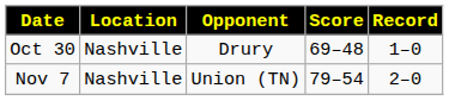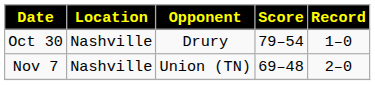 <table class="wikitable" style="text-align:center">
 <tr>
 <th style="background:black;color:yellow;">Date</th>
 <th style="background:black;color:yellow;">Location</th>
 <th style="background:black;color:yellow;">Opponent</th>
 <th style="background:black;color:yellow;">Score</th>
 <th style="background:black;color:yellow;">Record</th>
 </tr>
 <tr>
 <td>Oct 30</td>
 <td>Nashville</td>
 <td>Drury</td>
-<td>69–48</td>
+<td>79–54</td>
 <td>1–0</td>
 </tr>
 <tr>
 <td>Nov 7</td>
 <td>Nashville</td>
 <td>Union (TN)</td>
-<td>79–54</td>
+<td>69–48</td>
 <td>2–0</td>
 </tr>
 <tr>
 </tr>
 </table>
